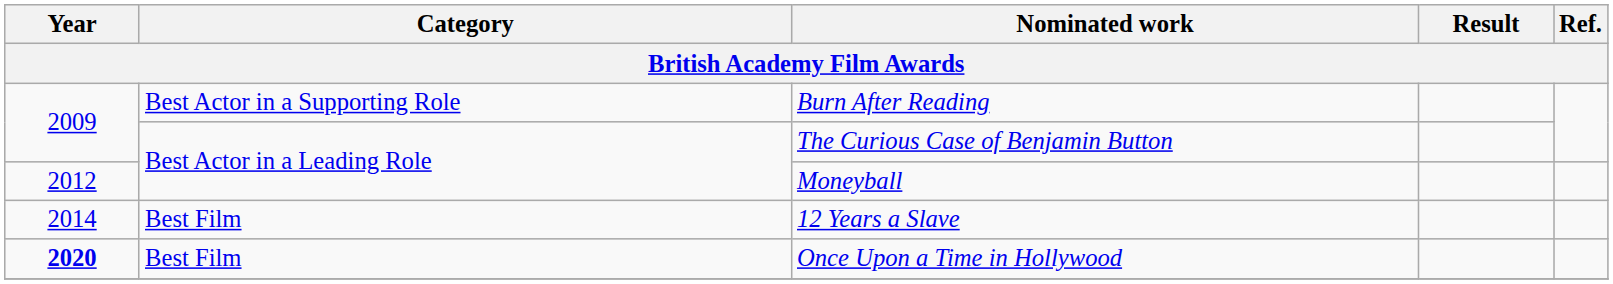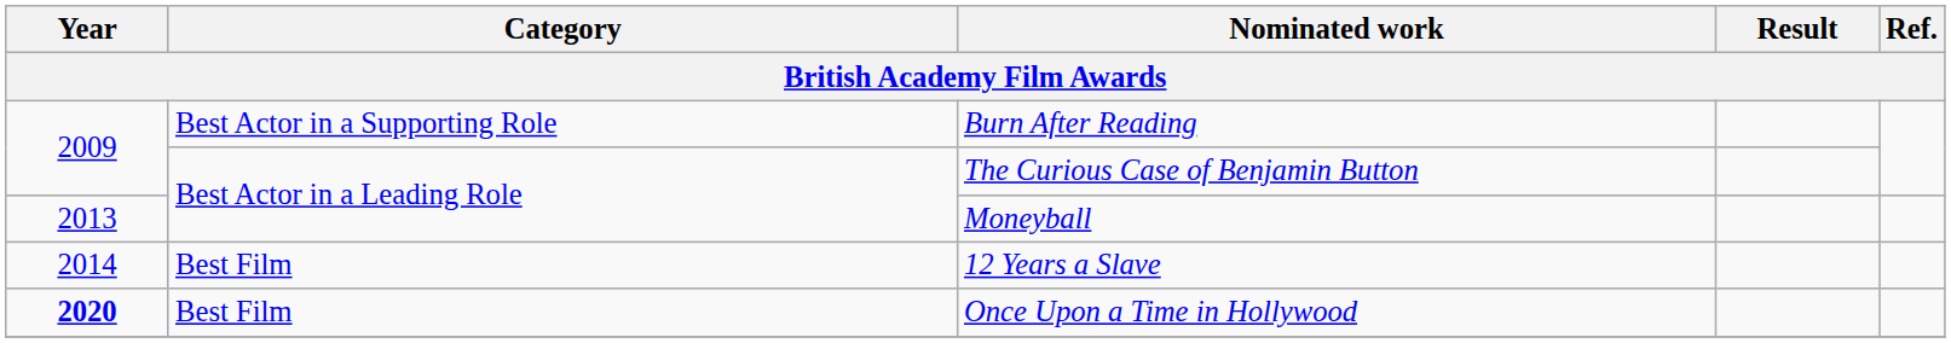 <table class=wikitable>
 <tr>
 <th scope="col" style="width:5em;">Year</th>
 <th scope="col" style="width:26em;">Category</th>
 <th scope="col" style="width:25em;">Nominated work</th>
 <th scope="col" style="width:5em;">Result</th>
 <th>Ref.</th>
 </tr>
 <tr>
 <th colspan=5><a href='#'>British Academy Film Awards</a></th>
 </tr>
 <tr>
 <td style="text-align:center;", rowspan="2"><a href='#'>2009</a></td>
 <td><a href='#'>Best Actor in a Supporting Role</a></td>
 <td><em><a href='#'>Burn After Reading</a></em></td>
 <td></td>
 <td rowspan="2" style="text-align:center;"></td>
 </tr>
 <tr>
 <td rowspan=2><a href='#'>Best Actor in a Leading Role</a></td>
 <td><em><a href='#'>The Curious Case of Benjamin Button</a></em></td>
 <td></td>
 </tr>
 <tr>
-<td style="text-align:center;"><a href='#'>2012</a></td>
+<td style="text-align:center;"><a href='#'>2013</a></td>
 <td><em><a href='#'>Moneyball</a></em></td>
 <td></td>
 <td style="text-align:center;"></td>
 </tr>
 <tr>
 <td style="text-align:center;"><a href='#'>2014</a></td>
 <td><a href='#'>Best Film</a></td>
 <td><em><a href='#'>12 Years a Slave</a></em></td>
 <td></td>
 <td style="text-align:center;"></td>
 </tr>
 <tr>
 <td style="text-align:center;"><strong><a href='#'>2020</a></strong></td>
 <td><a href='#'>Best Film</a></td>
 <td><em><a href='#'>Once Upon a Time in Hollywood</a></em></td>
 <td></td>
 <td style="text-align:center;"></td>
 </tr>
 <tr>
 </tr>
 </table>
